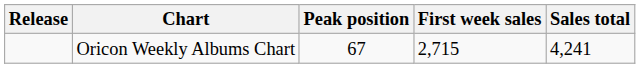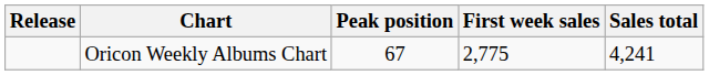 <table class="wikitable">
 <tr>
 <th>Release</th>
 <th>Chart</th>
 <th>Peak position</th>
 <th>First week sales</th>
 <th>Sales total</th>
 </tr>
 <tr>
 <td></td>
 <td>Oricon Weekly Albums Chart</td>
 <td align="center">67</td>
-<td>2,715</td>
+<td>2,775</td>
 <td>4,241</td>
 </tr>
 </table>
